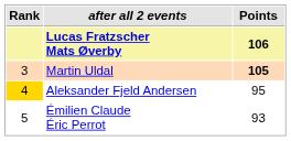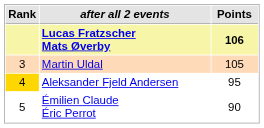 <table cellspacing="1" cellpadding="3" style="border:1px solid #AAAAAA;font-size:86%">
 <tr style="background-color: #E4E4E4;">
 <th style="border-bottom:1px solid #AAAAAA; width: 10px;">Rank</th>
 <th style="border-bottom:1px solid #AAAAAA; width: 200px;"><em>after all 2 events</em></th>
 <th style="border-bottom:1px solid #AAAAAA; width: 50px;">Points</th>
 </tr>
 <tr style="background:#f7f6a8;">
 <td style="text-align:center"></td>
 <td> <strong><a href='#'>Lucas Fratzscher</a></strong><br> <strong><a href='#'>Mats Øverby</a></strong></td>
 <td align=center><strong>106</strong></td>
 </tr>
 <tr style="background:#ffdab9;">
 <td align=center>3</td>
 <td> <a href='#'>Martin Uldal</a></td>
-<td align=center><strong>105</strong></td>
+<td align=center>105</td>
 </tr>
 <tr>
 <td align=center style="background: gold;">4</td>
 <td> <a href='#'>Aleksander Fjeld Andersen</a></td>
 <td align=center>95</td>
 </tr>
 <tr>
 <td align=center>5</td>
 <td> <a href='#'>Émilien Claude</a><br> <a href='#'>Éric Perrot</a></td>
-<td align=center>93</td>
+<td align=center>90</td>
 </tr>
 </table>
